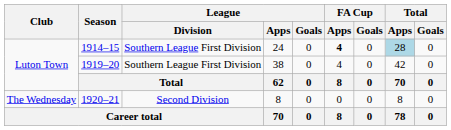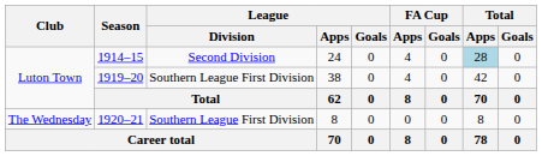 <table class="wikitable" style="text-align: center;">
 <tr>
 <th rowspan="2">Club</th>
 <th rowspan="2">Season</th>
 <th colspan="3">League</th>
 <th colspan="2">FA Cup</th>
 <th colspan="2">Total</th>
 </tr>
 <tr>
 <th>Division</th>
 <th>Apps</th>
 <th>Goals</th>
 <th>Apps</th>
 <th>Goals</th>
 <th>Apps</th>
 <th>Goals</th>
 </tr>
 <tr>
 <td rowspan="3"><a href='#'>Luton Town</a></td>
 <td><a href='#'>1914–15</a></td>
-<td><a href='#'>Southern League</a> First Division</td>
+<td><a href='#'>Second Division</a></td>
 <td>24</td>
 <td>0</td>
-<td><strong>4</strong></td>
+<td>4</td>
 <td>0</td>
 <td style="background: lightblue;">28</td>
 <td>0</td>
 </tr>
 <tr>
 <td><a href='#'>1919–20</a></td>
 <td>Southern League First Division</td>
 <td>38</td>
 <td>0</td>
 <td>4</td>
 <td>0</td>
 <td>42</td>
 <td>0</td>
 </tr>
 <tr>
 <th colspan="2">Total</th>
 <th>62</th>
 <th>0</th>
 <th>8</th>
 <th>0</th>
 <th>70</th>
 <th>0</th>
 </tr>
 <tr>
 <td><a href='#'>The Wednesday</a></td>
 <td><a href='#'>1920–21</a></td>
-<td><a href='#'>Second Division</a></td>
+<td><a href='#'>Southern League</a> First Division</td>
 <td>8</td>
 <td>0</td>
 <td>0</td>
 <td>0</td>
 <td>8</td>
 <td>0</td>
 </tr>
 <tr>
 <th colspan="3">Career total</th>
 <th>70</th>
 <th>0</th>
 <th>8</th>
 <th>0</th>
 <th>78</th>
 <th>0</th>
 </tr>
 </table>
